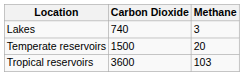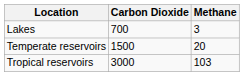 <table class="wikitable">
 <tr>
 <th>Location</th>
 <th>Carbon Dioxide</th>
 <th>Methane</th>
 </tr>
 <tr>
 <td>Lakes</td>
-<td>740</td>
+<td>700</td>
 <td>3</td>
 </tr>
 <tr>
 <td>Temperate reservoirs</td>
 <td>1500</td>
 <td>20</td>
 </tr>
 <tr>
 <td>Tropical reservoirs</td>
-<td>3600</td>
+<td>3000</td>
 <td>103</td>
 </tr>
 </table>
